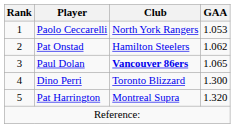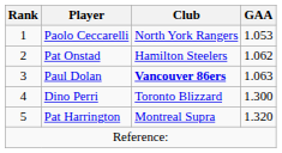 <table class="wikitable">
 <tr>
 <th>Rank</th>
 <th>Player</th>
 <th>Club</th>
 <th>GAA</th>
 </tr>
 <tr>
 <td rowspan="1" align=center>1</td>
 <td> <a href='#'>Paolo Ceccarelli</a></td>
 <td><a href='#'>North York Rangers</a></td>
 <td align=center>1.053</td>
 </tr>
 <tr>
 <td rowspan="1" align=center>2</td>
 <td> <a href='#'>Pat Onstad</a></td>
 <td><a href='#'>Hamilton Steelers</a></td>
 <td align=center>1.062</td>
 </tr>
 <tr>
 <td rowspan="1" align=center>3</td>
 <td> <a href='#'>Paul Dolan</a></td>
 <td><strong><a href='#'>Vancouver 86ers</a></strong></td>
-<td align=center>1.065</td>
+<td align=center>1.063</td>
 </tr>
 <tr>
 <td rowspan="1" align=center>4</td>
 <td> <a href='#'>Dino Perri</a></td>
 <td><a href='#'>Toronto Blizzard</a></td>
 <td align=center>1.300</td>
 </tr>
 <tr>
 <td rowspan="1" align=center>5</td>
 <td> <a href='#'>Pat Harrington</a></td>
 <td><a href='#'>Montreal Supra</a></td>
 <td align=center>1.320</td>
 </tr>
 <tr>
 <td colspan=4 align=center>Reference:</td>
 </tr>
 </table>
